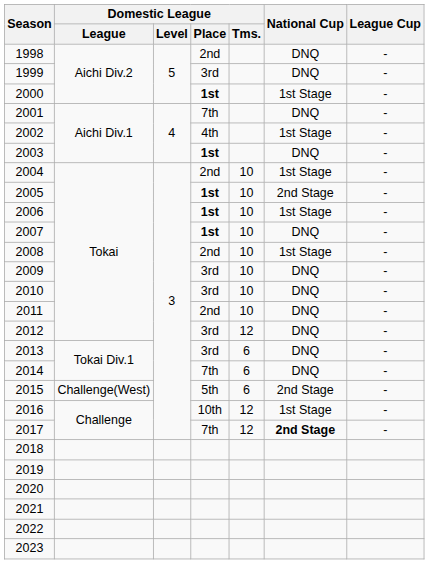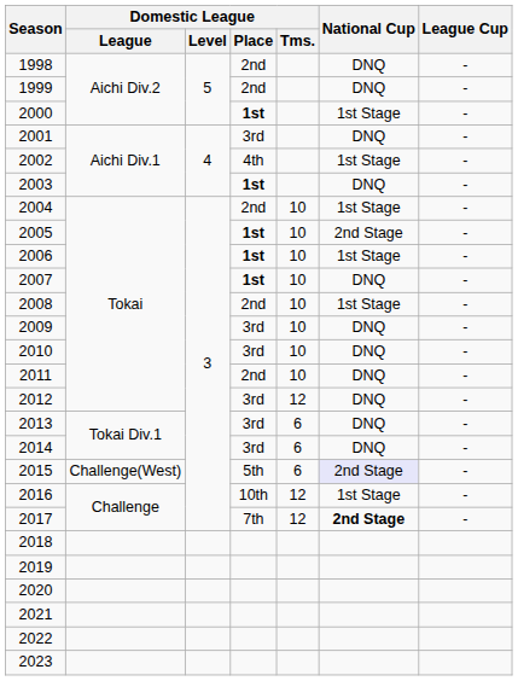 <table class="wikitable" style="text-align:center;">
 <tr style="background:#f0f6fa;">
 <th rowspan="2">Season</th>
 <th colspan="4">Domestic League</th>
 <th rowspan="2">National Cup</th>
 <th rowspan="2">League Cup</th>
 </tr>
 <tr>
 <th>League</th>
 <th>Level</th>
 <th>Place</th>
 <th>Tms.</th>
 </tr>
 <tr>
 <td>1998</td>
 <td rowspan="3">Aichi Div.2</td>
 <td rowspan="3">5</td>
 <td>2nd</td>
 <td></td>
 <td>DNQ</td>
 <td>-</td>
 </tr>
 <tr>
 <td>1999</td>
-<td>3rd</td>
+<td>2nd</td>
 <td></td>
 <td>DNQ</td>
 <td>-</td>
 </tr>
 <tr>
 <td>2000</td>
 <td><strong>1st</strong></td>
 <td></td>
 <td>1st Stage</td>
 <td>-</td>
 </tr>
 <tr>
 <td>2001</td>
 <td rowspan="3">Aichi Div.1</td>
 <td rowspan="3">4</td>
-<td>7th</td>
+<td>3rd</td>
 <td></td>
 <td>DNQ</td>
 <td>-</td>
 </tr>
 <tr>
 <td>2002</td>
 <td>4th</td>
 <td></td>
 <td>1st Stage</td>
 <td>-</td>
 </tr>
 <tr>
 <td>2003</td>
 <td><strong>1st</strong></td>
 <td></td>
 <td>DNQ</td>
 <td>-</td>
 </tr>
 <tr>
 <td>2004</td>
 <td rowspan="9">Tokai</td>
 <td rowspan="14">3</td>
 <td>2nd</td>
 <td>10</td>
 <td>1st Stage</td>
 <td>-</td>
 </tr>
 <tr>
 <td>2005</td>
 <td><strong>1st</strong></td>
 <td>10</td>
 <td>2nd Stage</td>
 <td>-</td>
 </tr>
 <tr>
 <td>2006</td>
 <td><strong>1st</strong></td>
 <td>10</td>
 <td>1st Stage</td>
 <td>-</td>
 </tr>
 <tr>
 <td>2007</td>
 <td><strong>1st</strong></td>
 <td>10</td>
 <td>DNQ</td>
 <td>-</td>
 </tr>
 <tr>
 <td>2008</td>
 <td>2nd</td>
 <td>10</td>
 <td>1st Stage</td>
 <td>-</td>
 </tr>
 <tr>
 <td>2009</td>
 <td>3rd</td>
 <td>10</td>
 <td>DNQ</td>
 <td>-</td>
 </tr>
 <tr>
 <td>2010</td>
 <td>3rd</td>
 <td>10</td>
 <td>DNQ</td>
 <td>-</td>
 </tr>
 <tr>
 <td>2011</td>
 <td>2nd</td>
 <td>10</td>
 <td>DNQ</td>
 <td>-</td>
 </tr>
 <tr>
 <td>2012</td>
 <td>3rd</td>
 <td>12</td>
 <td>DNQ</td>
 <td>-</td>
 </tr>
 <tr>
 <td>2013</td>
 <td rowspan="2">Tokai Div.1</td>
 <td>3rd</td>
 <td>6</td>
 <td>DNQ</td>
 <td>-</td>
 </tr>
 <tr>
 <td>2014</td>
-<td>7th</td>
+<td>3rd</td>
 <td>6</td>
 <td>DNQ</td>
 <td>-</td>
 </tr>
 <tr>
 <td>2015</td>
 <td>Challenge(West)</td>
 <td>5th</td>
 <td>6</td>
-<td>2nd Stage</td>
+<td style="background: lavender;">2nd Stage</td>
 <td>-</td>
 </tr>
 <tr>
 <td>2016</td>
 <td rowspan="2">Challenge</td>
 <td>10th</td>
 <td>12</td>
 <td>1st Stage</td>
 <td>-</td>
 </tr>
 <tr>
 <td>2017</td>
 <td>7th</td>
 <td>12</td>
 <td><strong>2nd Stage</strong></td>
 <td>-</td>
 </tr>
 <tr>
 <td>2018</td>
 <td></td>
 <td></td>
 <td></td>
 <td></td>
 <td></td>
 <td></td>
 </tr>
 <tr>
 <td>2019</td>
 <td></td>
 <td></td>
 <td></td>
 <td></td>
 <td></td>
 <td></td>
 </tr>
 <tr>
 <td>2020</td>
 <td></td>
 <td></td>
 <td></td>
 <td></td>
 <td></td>
 <td></td>
 </tr>
 <tr>
 <td>2021</td>
 <td></td>
 <td></td>
 <td></td>
 <td></td>
 <td></td>
 <td></td>
 </tr>
 <tr>
 <td>2022</td>
 <td></td>
 <td></td>
 <td></td>
 <td></td>
 <td></td>
 <td></td>
 </tr>
 <tr>
 <td>2023</td>
 <td></td>
 <td></td>
 <td></td>
 <td></td>
 <td></td>
 <td></td>
 </tr>
 </table>
